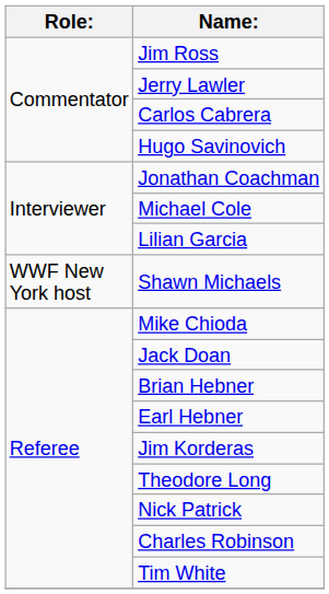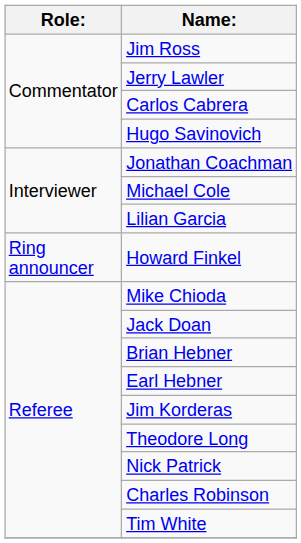 <table class=wikitable style="font-size:90%; margin: 0.5em 0 0.5em 1em; float: right; clear: right;">
 <tr>
 <th width=70>Role:</th>
 <th>Name:</th>
 </tr>
 <tr>
 <td rowspan=4>Commentator</td>
 <td><a href='#'>Jim Ross</a></td>
 </tr>
 <tr>
 <td><a href='#'>Jerry Lawler</a></td>
 </tr>
 <tr>
 <td><a href='#'>Carlos Cabrera</a> </td>
 </tr>
 <tr>
 <td><a href='#'>Hugo Savinovich</a> </td>
 </tr>
 <tr>
 <td rowspan=3>Interviewer</td>
 <td><a href='#'>Jonathan Coachman</a></td>
 </tr>
 <tr>
 <td><a href='#'>Michael Cole</a></td>
 </tr>
 <tr>
 <td><a href='#'>Lilian Garcia</a></td>
 </tr>
 <tr>
-<td rowspan=1>WWF New York host</td>
-<td><a href='#'>Shawn Michaels</a></td>
+<td rowspan=1><a href='#'>Ring announcer</a></td>
+<td><a href='#'>Howard Finkel</a></td>
 </tr>
 <tr>
 <td rowspan=9><a href='#'>Referee</a></td>
 <td><a href='#'>Mike Chioda</a></td>
 </tr>
 <tr>
 <td><a href='#'>Jack Doan</a></td>
 </tr>
 <tr>
 <td><a href='#'>Brian Hebner</a></td>
 </tr>
 <tr>
 <td><a href='#'>Earl Hebner</a></td>
 </tr>
 <tr>
 <td><a href='#'>Jim Korderas</a></td>
 </tr>
 <tr>
 <td><a href='#'>Theodore Long</a></td>
 </tr>
 <tr>
 <td><a href='#'>Nick Patrick</a></td>
 </tr>
 <tr>
 <td><a href='#'>Charles Robinson</a></td>
 </tr>
 <tr>
 <td><a href='#'>Tim White</a></td>
 </tr>
 <tr>
 </tr>
 </table>
